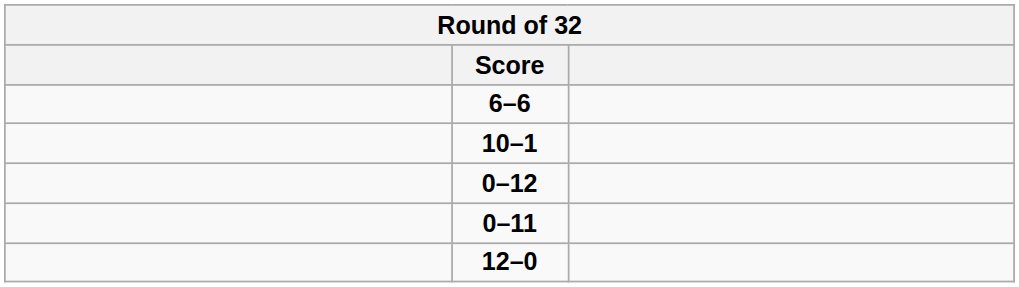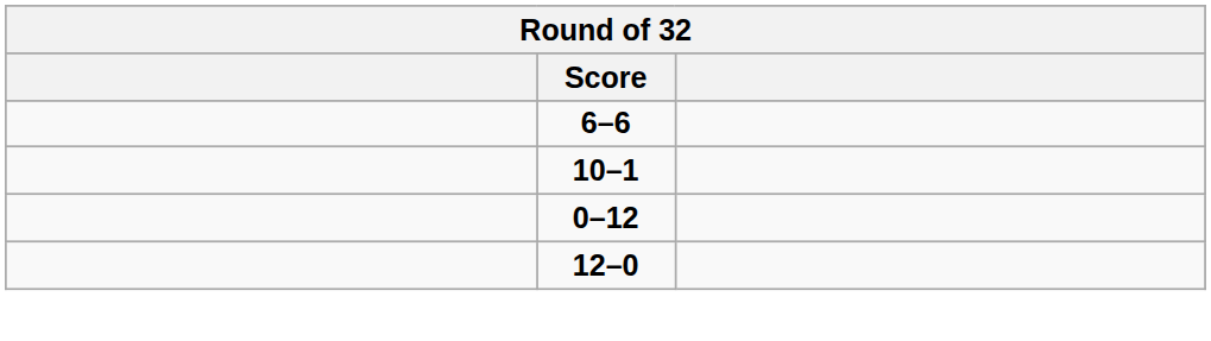 <table class="wikitable" style="text-align: center; font-size:90% ">
 <tr>
 <th colspan=3>Round of 32</th>
 </tr>
 <tr>
 <th align="right" width="250"></th>
 <th width="60">Score</th>
 <th align="left" width="250"></th>
 </tr>
 <tr>
 <td align=left></td>
 <td align=center><strong>6–6</strong></td>
 <td align=left><strong></strong></td>
 </tr>
 <tr>
 <td align=left><strong></strong></td>
 <td align=center><strong>10–1</strong></td>
 <td align=left></td>
 </tr>
 <tr>
 <td align=left></td>
 <td align=center><strong>0–12</strong></td>
 <td align=left><strong></strong></td>
 </tr>
 <tr>
-<td align=left></td>
-<td align=center><strong>0–11</strong></td>
-<td align=left><strong></strong></td>
-</tr>
-<tr>
 <td align=left><strong></strong></td>
 <td align=center><strong>12–0</strong></td>
 <td align=left></td>
 </tr>
 </table>
